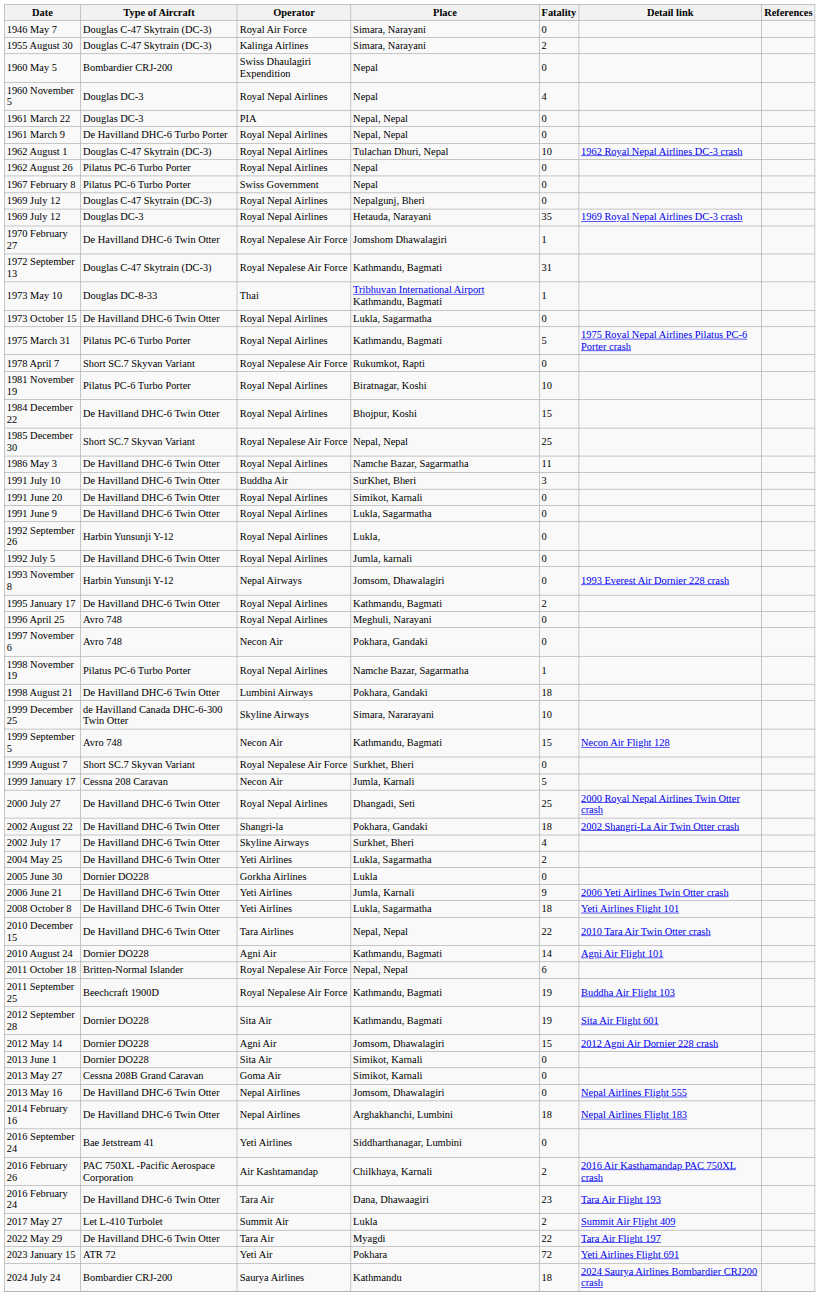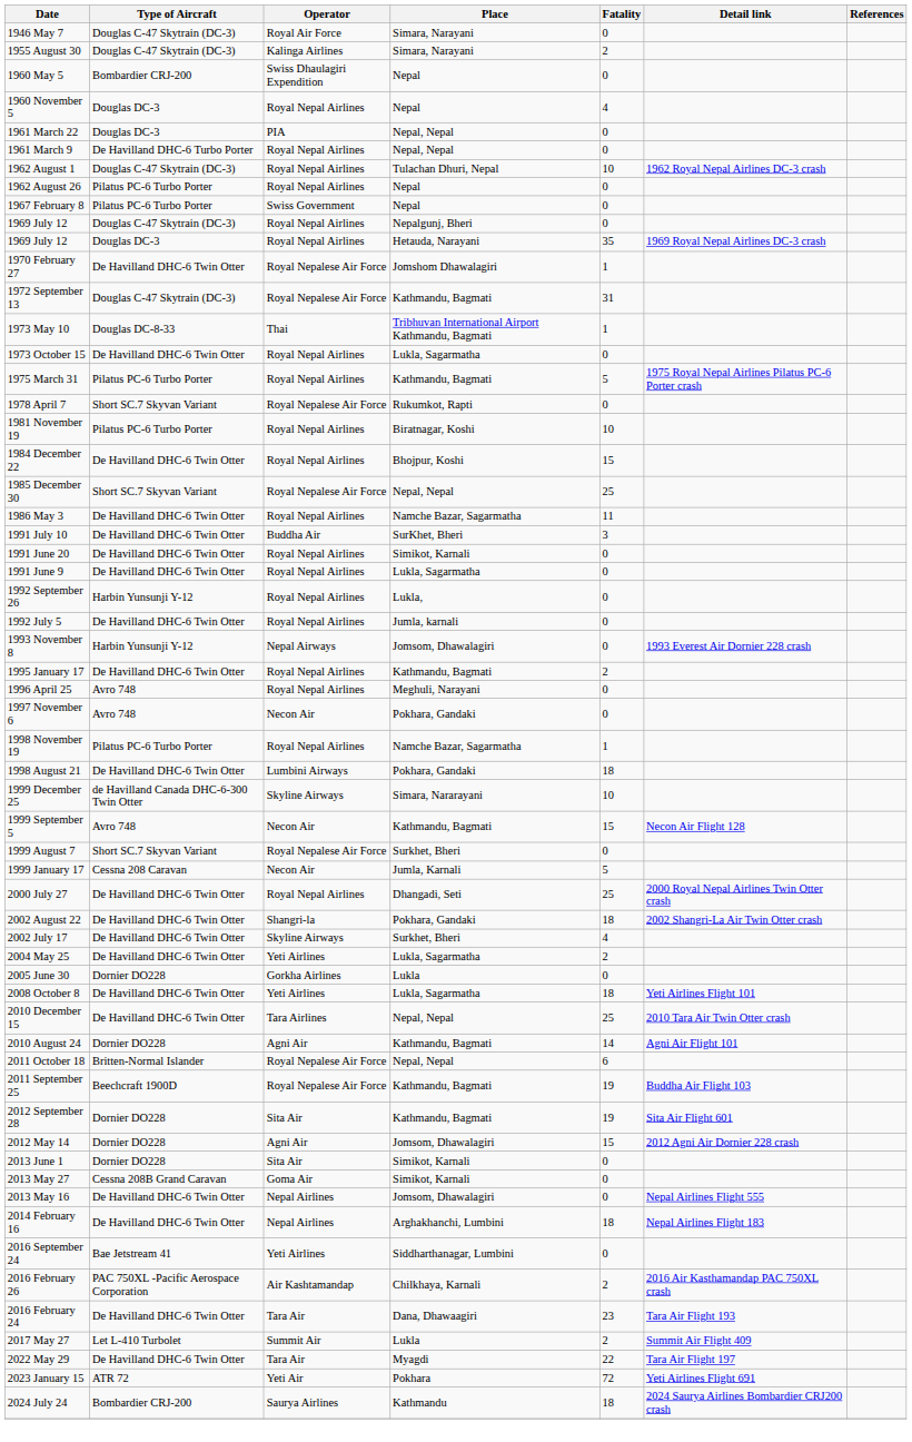 <table class="wikitable sortable">
 <tr>
 <th>Date</th>
 <th>Type of Aircraft</th>
 <th>Operator</th>
 <th>Place</th>
 <th>Fatality</th>
 <th>Detail link</th>
 <th>References</th>
 </tr>
 <tr>
 <td>1946 May 7</td>
 <td>Douglas C-47 Skytrain (DC-3)</td>
 <td>Royal Air Force</td>
 <td>Simara, Narayani</td>
 <td>0</td>
 <td></td>
 <td></td>
 </tr>
 <tr>
 <td>1955 August 30</td>
 <td>Douglas C-47 Skytrain (DC-3)</td>
 <td>Kalinga Airlines</td>
 <td>Simara, Narayani</td>
 <td>2</td>
 <td></td>
 <td></td>
 </tr>
 <tr>
 <td>1960 May 5</td>
 <td>Bombardier CRJ-200</td>
 <td>Swiss Dhaulagiri Expendition</td>
 <td>Nepal</td>
 <td>0</td>
 <td></td>
 <td></td>
 </tr>
 <tr>
 <td>1960 November 5</td>
 <td>Douglas DC-3</td>
 <td>Royal Nepal Airlines</td>
 <td>Nepal</td>
 <td>4</td>
 <td></td>
 <td></td>
 </tr>
 <tr>
 <td>1961 March 22</td>
 <td>Douglas DC-3</td>
 <td>PIA</td>
 <td>Nepal, Nepal</td>
 <td>0</td>
 <td></td>
 <td></td>
 </tr>
 <tr>
 <td>1961 March 9</td>
 <td>De Havilland DHC-6 Turbo Porter</td>
 <td>Royal Nepal Airlines</td>
 <td>Nepal, Nepal</td>
 <td>0</td>
 <td></td>
 <td></td>
 </tr>
 <tr>
 <td>1962 August 1</td>
 <td>Douglas C-47 Skytrain (DC-3)</td>
 <td>Royal Nepal Airlines</td>
 <td>Tulachan Dhuri, Nepal</td>
 <td>10</td>
 <td><a href='#'>1962 Royal Nepal Airlines DC-3 crash</a></td>
 <td></td>
 </tr>
 <tr>
 <td>1962 August 26</td>
 <td>Pilatus PC-6 Turbo Porter</td>
 <td>Royal Nepal Airlines</td>
 <td>Nepal</td>
 <td>0</td>
 <td></td>
 <td></td>
 </tr>
 <tr>
 <td>1967 February 8</td>
 <td>Pilatus PC-6 Turbo Porter</td>
 <td>Swiss Government</td>
 <td>Nepal</td>
 <td>0</td>
 <td></td>
 <td></td>
 </tr>
 <tr>
 <td>1969 July 12</td>
 <td>Douglas C-47 Skytrain (DC-3)</td>
 <td>Royal Nepal Airlines</td>
 <td>Nepalgunj, Bheri</td>
 <td>0</td>
 <td></td>
 <td></td>
 </tr>
 <tr>
 <td>1969 July 12</td>
 <td>Douglas DC-3</td>
 <td>Royal Nepal Airlines</td>
 <td>Hetauda, Narayani</td>
 <td>35</td>
 <td><a href='#'>1969 Royal Nepal Airlines DC-3 crash</a></td>
 <td></td>
 </tr>
 <tr>
 <td>1970 February 27</td>
 <td>De Havilland DHC-6 Twin Otter</td>
 <td>Royal Nepalese Air Force</td>
 <td>Jomshom Dhawalagiri</td>
 <td>1</td>
 <td></td>
 <td></td>
 </tr>
 <tr>
 <td>1972 September 13</td>
 <td>Douglas C-47 Skytrain (DC-3)</td>
 <td>Royal Nepalese Air Force</td>
 <td>Kathmandu, Bagmati</td>
 <td>31</td>
 <td></td>
 <td></td>
 </tr>
 <tr>
 <td>1973 May 10</td>
 <td>Douglas DC-8-33</td>
 <td>Thai</td>
 <td><a href='#'>Tribhuvan International Airport</a> Kathmandu, Bagmati</td>
 <td>1</td>
 <td></td>
 <td></td>
 </tr>
 <tr>
 <td>1973 October 15</td>
 <td>De Havilland DHC-6 Twin Otter</td>
 <td>Royal Nepal Airlines</td>
 <td>Lukla, Sagarmatha</td>
 <td>0</td>
 <td></td>
 <td></td>
 </tr>
 <tr>
 <td>1975 March 31</td>
 <td>Pilatus PC-6 Turbo Porter</td>
 <td>Royal Nepal Airlines</td>
 <td>Kathmandu, Bagmati</td>
 <td>5</td>
 <td><a href='#'>1975 Royal Nepal Airlines Pilatus PC-6 Porter crash</a></td>
 <td></td>
 </tr>
 <tr>
 <td>1978 April 7</td>
 <td>Short SC.7 Skyvan Variant</td>
 <td>Royal Nepalese Air Force</td>
 <td>Rukumkot, Rapti</td>
 <td>0</td>
 <td></td>
 <td></td>
 </tr>
 <tr>
 <td>1981 November 19</td>
 <td>Pilatus PC-6 Turbo Porter</td>
 <td>Royal Nepal Airlines</td>
 <td>Biratnagar, Koshi</td>
 <td>10</td>
 <td></td>
 <td></td>
 </tr>
 <tr>
 <td>1984 December 22</td>
 <td>De Havilland DHC-6 Twin Otter</td>
 <td>Royal Nepal Airlines</td>
 <td>Bhojpur, Koshi</td>
 <td>15</td>
 <td></td>
 <td></td>
 </tr>
 <tr>
 <td>1985 December 30</td>
 <td>Short SC.7 Skyvan Variant</td>
 <td>Royal Nepalese Air Force</td>
 <td>Nepal, Nepal</td>
 <td>25</td>
 <td></td>
 <td></td>
 </tr>
 <tr>
 <td>1986 May 3</td>
 <td>De Havilland DHC-6 Twin Otter</td>
 <td>Royal Nepal Airlines</td>
 <td>Namche Bazar, Sagarmatha</td>
 <td>11</td>
 <td></td>
 <td></td>
 </tr>
 <tr>
 <td>1991 July 10</td>
 <td>De Havilland DHC-6 Twin Otter</td>
 <td>Buddha Air</td>
 <td>SurKhet, Bheri</td>
 <td>3</td>
 <td></td>
 <td></td>
 </tr>
 <tr>
 <td>1991 June 20</td>
 <td>De Havilland DHC-6 Twin Otter</td>
 <td>Royal Nepal Airlines</td>
 <td>Simikot, Karnali</td>
 <td>0</td>
 <td></td>
 <td></td>
 </tr>
 <tr>
 <td>1991 June 9</td>
 <td>De Havilland DHC-6 Twin Otter</td>
 <td>Royal Nepal Airlines</td>
 <td>Lukla, Sagarmatha</td>
 <td>0</td>
 <td></td>
 <td></td>
 </tr>
 <tr>
 <td>1992 September 26</td>
 <td>Harbin Yunsunji Y-12</td>
 <td>Royal Nepal Airlines</td>
 <td>Lukla,</td>
 <td>0</td>
 <td></td>
 <td></td>
 </tr>
 <tr>
 <td>1992 July 5</td>
 <td>De Havilland DHC-6 Twin Otter</td>
 <td>Royal Nepal Airlines</td>
 <td>Jumla, karnali</td>
 <td>0</td>
 <td></td>
 <td></td>
 </tr>
 <tr>
 <td>1993 November 8</td>
 <td>Harbin Yunsunji Y-12</td>
 <td>Nepal Airways</td>
 <td>Jomsom, Dhawalagiri</td>
 <td>0</td>
 <td><a href='#'>1993 Everest Air Dornier 228 crash</a></td>
 <td></td>
 </tr>
 <tr>
 <td>1995 January 17</td>
 <td>De Havilland DHC-6 Twin Otter</td>
 <td>Royal Nepal Airlines</td>
 <td>Kathmandu, Bagmati</td>
 <td>2</td>
 <td></td>
 <td></td>
 </tr>
 <tr>
 <td>1996 April 25</td>
 <td>Avro 748</td>
 <td>Royal Nepal Airlines</td>
 <td>Meghuli, Narayani</td>
 <td>0</td>
 <td></td>
 <td></td>
 </tr>
 <tr>
 <td>1997 November 6</td>
 <td>Avro 748</td>
 <td>Necon Air</td>
 <td>Pokhara, Gandaki</td>
 <td>0</td>
 <td></td>
 <td></td>
 </tr>
 <tr>
 <td>1998 November 19</td>
 <td>Pilatus PC-6 Turbo Porter</td>
 <td>Royal Nepal Airlines</td>
 <td>Namche Bazar, Sagarmatha</td>
 <td>1</td>
 <td></td>
 <td></td>
 </tr>
 <tr>
 <td>1998 August 21</td>
 <td>De Havilland DHC-6 Twin Otter</td>
 <td>Lumbini Airways</td>
 <td>Pokhara, Gandaki</td>
 <td>18</td>
 <td></td>
 <td></td>
 </tr>
 <tr>
 <td>1999 December 25</td>
 <td>de Havilland Canada DHC-6-300 Twin Otter</td>
 <td>Skyline Airways</td>
 <td>Simara, Nararayani</td>
 <td>10</td>
 <td></td>
 <td></td>
 </tr>
 <tr>
 <td>1999 September 5</td>
 <td>Avro 748</td>
 <td>Necon Air</td>
 <td>Kathmandu, Bagmati</td>
 <td>15</td>
 <td><a href='#'>Necon Air Flight 128</a></td>
 <td></td>
 </tr>
 <tr>
 <td>1999 August 7</td>
 <td>Short SC.7 Skyvan Variant</td>
 <td>Royal Nepalese Air Force</td>
 <td>Surkhet, Bheri</td>
 <td>0</td>
 <td></td>
 <td></td>
 </tr>
 <tr>
 <td>1999 January 17</td>
 <td>Cessna 208 Caravan</td>
 <td>Necon Air</td>
 <td>Jumla, Karnali</td>
 <td>5</td>
 <td></td>
 <td></td>
 </tr>
 <tr>
 <td>2000 July 27</td>
 <td>De Havilland DHC-6 Twin Otter</td>
 <td>Royal Nepal Airlines</td>
 <td>Dhangadi, Seti</td>
 <td>25</td>
 <td><a href='#'>2000 Royal Nepal Airlines Twin Otter crash</a></td>
 <td></td>
 </tr>
 <tr>
 <td>2002 August 22</td>
 <td>De Havilland DHC-6 Twin Otter</td>
 <td>Shangri-la</td>
 <td>Pokhara, Gandaki</td>
 <td>18</td>
 <td><a href='#'>2002 Shangri-La Air Twin Otter crash</a></td>
 <td></td>
 </tr>
 <tr>
 <td>2002 July 17</td>
 <td>De Havilland DHC-6 Twin Otter</td>
 <td>Skyline Airways</td>
 <td>Surkhet, Bheri</td>
 <td>4</td>
 <td></td>
 <td></td>
 </tr>
 <tr>
 <td>2004 May 25</td>
 <td>De Havilland DHC-6 Twin Otter</td>
 <td>Yeti Airlines</td>
 <td>Lukla, Sagarmatha</td>
 <td>2</td>
 <td></td>
 <td></td>
 </tr>
 <tr>
 <td>2005 June 30</td>
 <td>Dornier DO228</td>
 <td>Gorkha Airlines</td>
 <td>Lukla</td>
 <td>0</td>
 <td></td>
 <td></td>
 </tr>
 <tr>
-<td>2006 June 21</td>
-<td>De Havilland DHC-6 Twin Otter</td>
-<td>Yeti Airlines</td>
-<td>Jumla, Karnali</td>
-<td>9</td>
-<td><a href='#'>2006 Yeti Airlines Twin Otter crash</a></td>
-<td></td>
-</tr>
-<tr>
 <td>2008 October 8</td>
 <td>De Havilland DHC-6 Twin Otter</td>
 <td>Yeti Airlines</td>
 <td>Lukla, Sagarmatha</td>
 <td>18</td>
 <td><a href='#'>Yeti Airlines Flight 101</a></td>
 <td></td>
 </tr>
 <tr>
 <td>2010 December 15</td>
 <td>De Havilland DHC-6 Twin Otter</td>
 <td>Tara Airlines</td>
 <td>Nepal, Nepal</td>
-<td>22</td>
+<td>25</td>
 <td><a href='#'>2010 Tara Air Twin Otter crash</a></td>
 <td></td>
 </tr>
 <tr>
 <td>2010 August 24</td>
 <td>Dornier DO228</td>
 <td>Agni Air</td>
 <td>Kathmandu, Bagmati</td>
 <td>14</td>
 <td><a href='#'>Agni Air Flight 101</a></td>
 <td></td>
 </tr>
 <tr>
 <td>2011 October 18</td>
 <td>Britten-Normal Islander</td>
 <td>Royal Nepalese Air Force</td>
 <td>Nepal, Nepal</td>
 <td>6</td>
 <td></td>
 <td></td>
 </tr>
 <tr>
 <td>2011 September 25</td>
 <td>Beechcraft 1900D</td>
 <td>Royal Nepalese Air Force</td>
 <td>Kathmandu, Bagmati</td>
 <td>19</td>
 <td><a href='#'>Buddha Air Flight 103</a></td>
 <td></td>
 </tr>
 <tr>
 <td>2012 September 28</td>
 <td>Dornier DO228</td>
 <td>Sita Air</td>
 <td>Kathmandu, Bagmati</td>
 <td>19</td>
 <td><a href='#'>Sita Air Flight 601</a></td>
 <td></td>
 </tr>
 <tr>
 <td>2012 May 14</td>
 <td>Dornier DO228</td>
 <td>Agni Air</td>
 <td>Jomsom, Dhawalagiri</td>
 <td>15</td>
 <td><a href='#'>2012 Agni Air Dornier 228 crash</a></td>
 <td></td>
 </tr>
 <tr>
 <td>2013 June 1</td>
 <td>Dornier DO228</td>
 <td>Sita Air</td>
 <td>Simikot, Karnali</td>
 <td>0</td>
 <td></td>
 <td></td>
 </tr>
 <tr>
 <td>2013 May 27</td>
 <td>Cessna 208B Grand Caravan</td>
 <td>Goma Air</td>
 <td>Simikot, Karnali</td>
 <td>0</td>
 <td></td>
 <td></td>
 </tr>
 <tr>
 <td>2013 May 16</td>
 <td>De Havilland DHC-6 Twin Otter</td>
 <td>Nepal Airlines</td>
 <td>Jomsom, Dhawalagiri</td>
 <td>0</td>
 <td><a href='#'>Nepal Airlines Flight 555</a></td>
 <td></td>
 </tr>
 <tr>
 <td>2014 February 16</td>
 <td>De Havilland DHC-6 Twin Otter</td>
 <td>Nepal Airlines</td>
 <td>Arghakhanchi, Lumbini</td>
 <td>18</td>
 <td><a href='#'>Nepal Airlines Flight 183</a></td>
 <td></td>
 </tr>
 <tr>
 <td>2016 September 24</td>
 <td>Bae Jetstream 41</td>
 <td>Yeti Airlines</td>
 <td>Siddharthanagar, Lumbini</td>
 <td>0</td>
 <td></td>
 <td></td>
 </tr>
 <tr>
 <td>2016 February 26</td>
 <td>PAC 750XL -Pacific Aerospace Corporation</td>
 <td>Air Kashtamandap</td>
 <td>Chilkhaya, Karnali</td>
 <td>2</td>
 <td><a href='#'>2016 Air Kasthamandap PAC 750XL crash</a></td>
 <td></td>
 </tr>
 <tr>
 <td>2016 February 24</td>
 <td>De Havilland DHC-6 Twin Otter</td>
 <td>Tara Air</td>
 <td>Dana, Dhawaagiri</td>
 <td>23</td>
 <td><a href='#'>Tara Air Flight 193</a></td>
 <td></td>
 </tr>
 <tr>
 <td>2017 May 27</td>
 <td>Let L-410 Turbolet</td>
 <td>Summit Air</td>
 <td>Lukla</td>
 <td>2</td>
 <td><a href='#'>Summit Air Flight 409</a></td>
 <td></td>
 </tr>
 <tr>
 <td>2022 May 29</td>
 <td>De Havilland DHC-6 Twin Otter</td>
 <td>Tara Air</td>
 <td>Myagdi</td>
 <td>22</td>
 <td><a href='#'>Tara Air Flight 197</a></td>
 <td></td>
 </tr>
 <tr>
 <td>2023 January 15</td>
 <td>ATR 72</td>
 <td>Yeti Air</td>
 <td>Pokhara</td>
 <td>72</td>
 <td><a href='#'>Yeti Airlines Flight 691</a></td>
 <td></td>
 </tr>
 <tr>
 <td>2024 July 24</td>
 <td>Bombardier CRJ-200</td>
 <td>Saurya Airlines</td>
 <td>Kathmandu</td>
 <td>18</td>
 <td><a href='#'>2024 Saurya Airlines Bombardier CRJ200 crash</a></td>
 <td></td>
 </tr>
 <tr>
 </tr>
 </table>
